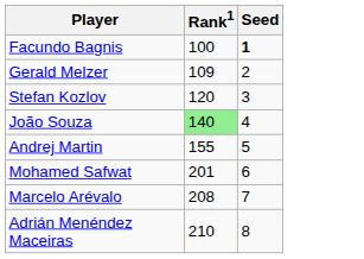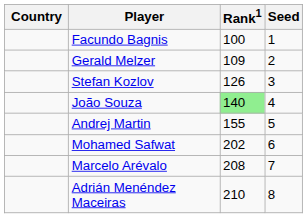 <table class="sortable wikitable">
 <tr>
+<th width="70">Country</th>
 <th width="175">Player</th>
 <th>Rank<sup>1</sup></th>
 <th>Seed</th>
 </tr>
 <tr>
+<td></td>
 <td><a href='#'>Facundo Bagnis</a></td>
 <td>100</td>
-<td><strong>1</strong></td>
+<td>1</td>
 </tr>
 <tr>
+<td></td>
 <td><a href='#'>Gerald Melzer</a></td>
 <td>109</td>
 <td>2</td>
 </tr>
 <tr>
+<td></td>
 <td><a href='#'>Stefan Kozlov</a></td>
-<td>120</td>
+<td>126</td>
 <td>3</td>
 </tr>
 <tr>
+<td></td>
 <td><a href='#'>João Souza</a></td>
 <td style="background: lightgreen;">140</td>
 <td>4</td>
 </tr>
 <tr>
+<td></td>
 <td><a href='#'>Andrej Martin</a></td>
 <td>155</td>
 <td>5</td>
 </tr>
 <tr>
+<td></td>
 <td><a href='#'>Mohamed Safwat</a></td>
-<td>201</td>
+<td>202</td>
 <td>6</td>
 </tr>
 <tr>
+<td></td>
 <td><a href='#'>Marcelo Arévalo</a></td>
 <td>208</td>
 <td>7</td>
 </tr>
 <tr>
+<td></td>
 <td><a href='#'>Adrián Menéndez Maceiras</a></td>
 <td>210</td>
 <td>8</td>
 </tr>
 </table>
